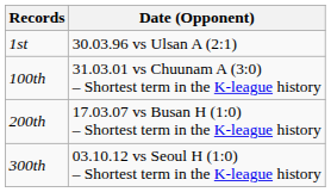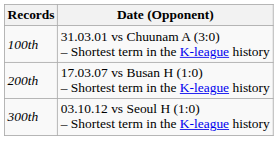 <table class = "wikitable sortable">
 <tr>
 <th>Records</th>
 <th>Date (Opponent)</th>
-</tr>
-<tr>
-<td><em>1st</em></td>
-<td>30.03.96 vs Ulsan A (2:1)</td>
 </tr>
 <tr>
 <td><em>100th</em></td>
 <td>31.03.01 vs Chuunam A (3:0)<br>– Shortest term in the <a href='#'>K-league</a> history</td>
 </tr>
 <tr>
 <td><em>200th</em></td>
 <td>17.03.07 vs Busan H (1:0)<br>– Shortest term in the <a href='#'>K-league</a> history</td>
 </tr>
 <tr>
 <td><em>300th</em></td>
 <td>03.10.12 vs Seoul H (1:0)<br>– Shortest term in the <a href='#'>K-league</a> history</td>
 </tr>
 </table>
